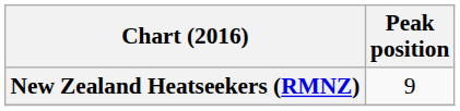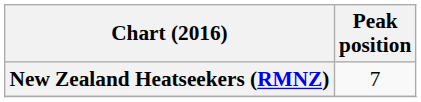 <table class="wikitable sortable plainrowheaders" style="text-align:center">
 <tr>
 <th scope="col">Chart (2016)</th>
 <th scope="col">Peak<br>position</th>
 </tr>
 <tr>
 <th scope="row">New Zealand Heatseekers (<a href='#'>RMNZ</a>)</th>
-<td>9</td>
+<td>7</td>
 </tr>
 <tr>
 </tr>
 <tr>
 </tr>
 </table>
